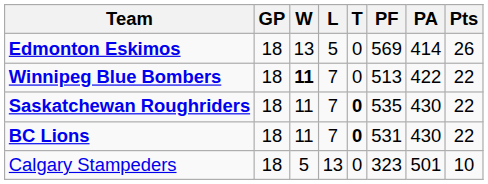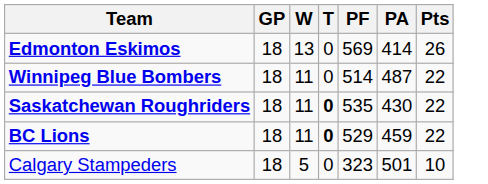 <table class="wikitable">
 <tr>
 <th>Team</th>
 <th>GP</th>
 <th>W</th>
-<th>L</th>
 <th>T</th>
 <th>PF</th>
 <th>PA</th>
 <th>Pts</th>
 </tr>
 <tr align="center">
 <td align="left"><strong><a href='#'>Edmonton Eskimos</a></strong></td>
 <td>18</td>
 <td>13</td>
-<td>5</td>
 <td>0</td>
 <td>569</td>
 <td>414</td>
 <td>26</td>
 </tr>
 <tr align="center">
 <td align="left"><strong><a href='#'>Winnipeg Blue Bombers</a></strong></td>
 <td>18</td>
-<td><strong>11</strong></td>
-<td>7</td>
+<td>11</td>
 <td>0</td>
-<td>513</td>
-<td>422</td>
+<td>514</td>
+<td>487</td>
 <td>22</td>
 </tr>
 <tr align="center">
 <td align="left"><strong><a href='#'>Saskatchewan Roughriders</a></strong></td>
 <td>18</td>
 <td>11</td>
-<td>7</td>
 <td><strong>0</strong></td>
 <td>535</td>
 <td>430</td>
 <td>22</td>
 </tr>
 <tr align="center">
 <td align="left"><strong><a href='#'>BC Lions</a></strong></td>
 <td>18</td>
 <td>11</td>
-<td>7</td>
 <td><strong>0</strong></td>
-<td>531</td>
-<td>430</td>
+<td>529</td>
+<td>459</td>
 <td>22</td>
 </tr>
 <tr align="center">
 <td align="left"><a href='#'>Calgary Stampeders</a></td>
 <td>18</td>
 <td>5</td>
-<td>13</td>
 <td>0</td>
 <td>323</td>
 <td>501</td>
 <td>10</td>
 </tr>
 </table>
